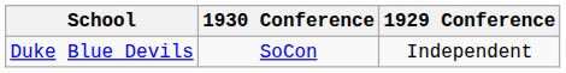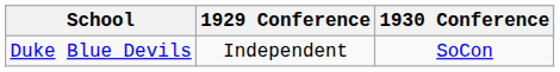 <table class="wikitable sortable">
 <tr>
 <th>School</th>
+<th>1929 Conference</th>
 <th>1930 Conference</th>
-<th>1929 Conference</th>
 </tr>
 <tr style="text-align:center;">
 <td><a href='#'>Duke</a> <a href='#'>Blue Devils</a></td>
+<td>Independent</td>
 <td><a href='#'>SoCon</a></td>
-<td>Independent</td>
 </tr>
 </table>
